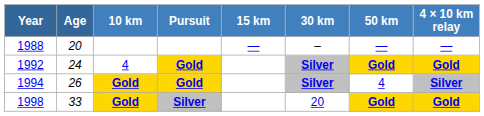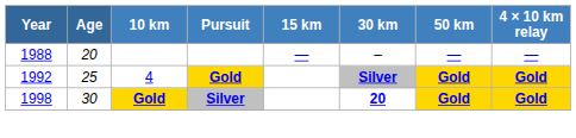 <table class="wikitable" style="font-size:95%; text-align:center; border:grey solid 1px; border-collapse:collapse; background:#ffffff;">
 <tr>
 <th style="background-color:#369; color:white; width:60px;"> Year </th>
 <th style="background-color:#369; color:white; width:40px;"> Age </th>
 <th style="background-color:#4180be; color:white; width:75px;"> 10 km </th>
 <th style="background-color:#4180be; color:white; width:75px;"> Pursuit </th>
 <th style="background-color:#4180be; color:white; width:75px;"> 15 km </th>
 <th style="background-color:#4180be; color:white; width:75px;"> 30 km </th>
 <th style="background-color:#4180be; color:white; width:75px;"> 50 km </th>
 <th style="background-color:#4180be; color:white; width:75px;"> 4 × 10 km <br> relay </th>
 </tr>
 <tr>
 <td><a href='#'>1988</a></td>
 <td><em>20</em></td>
 <td></td>
 <td></td>
 <td><a href='#'>—</a></td>
 <td>–</td>
 <td><a href='#'>—</a></td>
 <td><a href='#'>—</a></td>
 </tr>
 <tr>
 <td><a href='#'>1992</a></td>
-<td><em>24</em></td>
+<td><em>25</em></td>
 <td><a href='#'>4</a></td>
 <td style="background:gold;"><a href='#'><strong>Gold</strong></a></td>
 <td></td>
 <td style="background:silver;"><a href='#'><strong>Silver</strong></a></td>
 <td style="background:gold;"><a href='#'><strong>Gold</strong></a></td>
 <td style="background:gold;"><a href='#'><strong>Gold</strong></a></td>
 </tr>
 <tr>
-<td><a href='#'>1994</a></td>
-<td><em>26</em></td>
-<td style="background:gold;"><a href='#'><strong>Gold</strong></a></td>
-<td style="background:gold;"><a href='#'><strong>Gold</strong></a></td>
-<td></td>
-<td style="background:silver;"><a href='#'><strong>Silver</strong></a></td>
-<td><a href='#'>4</a></td>
-<td style="background:silver;"><a href='#'><strong>Silver</strong></a></td>
-</tr>
-<tr>
 <td><a href='#'>1998</a></td>
-<td><em>33</em></td>
+<td><em>30</em></td>
 <td style="background:gold;"><a href='#'><strong>Gold</strong></a></td>
 <td style="background:silver;"><a href='#'><strong>Silver</strong></a></td>
 <td></td>
-<td><a href='#'>20</a></td>
+<td><strong><a href='#'>20</a></strong></td>
 <td style="background:gold;"><a href='#'><strong>Gold</strong></a></td>
 <td style="background:gold;"><a href='#'><strong>Gold</strong></a></td>
 </tr>
 </table>
